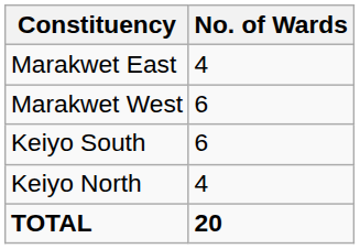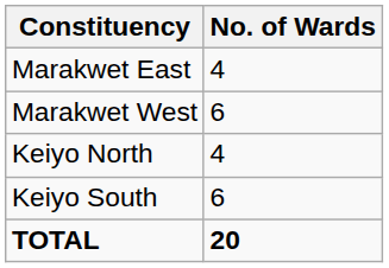 <table class="wikitable">
 <tr>
 <th>Constituency</th>
 <th>No. of Wards</th>
 </tr>
 <tr>
 <td>Marakwet East</td>
 <td>4</td>
 </tr>
 <tr>
 <td>Marakwet West</td>
 <td>6</td>
 </tr>
 <tr>
+<td>Keiyo North</td>
+<td>4</td>
+</tr>
+<tr>
 <td>Keiyo South</td>
 <td>6</td>
-</tr>
-<tr>
-<td>Keiyo North</td>
-<td>4</td>
 </tr>
 <tr>
 <td><strong>TOTAL</strong></td>
 <td><strong>20</strong></td>
 </tr>
 </table>
